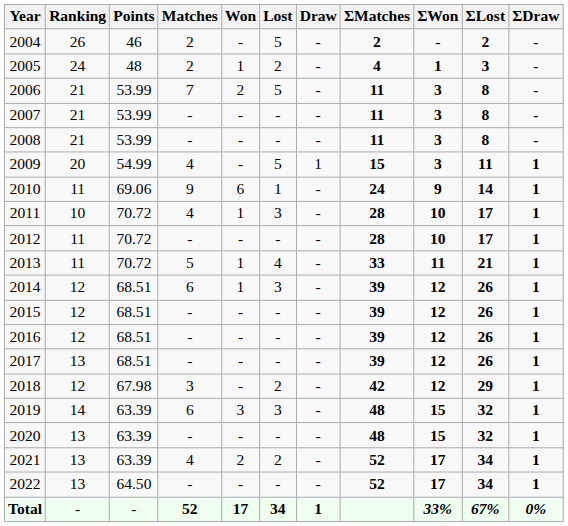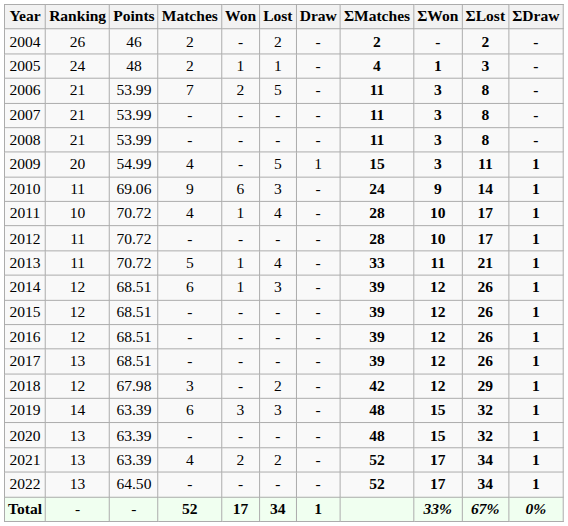 <table class="wikitable sortable mw-collapsible" style="text-align: center">
 <tr>
 <th>Year</th>
 <th>Ranking</th>
 <th>Points</th>
 <th>Matches</th>
 <th>Won</th>
 <th>Lost</th>
 <th>Draw</th>
 <th>ΣMatches</th>
 <th>ΣWon</th>
 <th>ΣLost</th>
 <th>ΣDraw</th>
 </tr>
 <tr>
 <td>2004</td>
 <td>26</td>
 <td>46</td>
 <td>2</td>
 <td>-</td>
-<td>5</td>
+<td>2</td>
 <td>-</td>
 <td><strong>2</strong></td>
 <td><strong>-</strong></td>
 <td><strong>2</strong></td>
 <td><strong>-</strong></td>
 </tr>
 <tr>
 <td>2005</td>
 <td>24</td>
 <td>48</td>
 <td>2</td>
 <td>1</td>
-<td>2</td>
+<td>1</td>
 <td>-</td>
 <td><strong>4</strong></td>
 <td><strong>1</strong></td>
 <td><strong>3</strong></td>
 <td><strong>-</strong></td>
 </tr>
 <tr>
 <td>2006</td>
 <td>21</td>
 <td>53.99</td>
 <td>7</td>
 <td>2</td>
 <td>5</td>
 <td>-</td>
 <td><strong>11</strong></td>
 <td><strong>3</strong></td>
 <td><strong>8</strong></td>
 <td><strong>-</strong></td>
 </tr>
 <tr>
 <td>2007</td>
 <td>21</td>
 <td>53.99</td>
 <td>-</td>
 <td>-</td>
 <td>-</td>
 <td>-</td>
 <td><strong>11</strong></td>
 <td><strong>3</strong></td>
 <td><strong>8</strong></td>
 <td><strong>-</strong></td>
 </tr>
 <tr>
 <td>2008</td>
 <td>21</td>
 <td>53.99</td>
 <td>-</td>
 <td>-</td>
 <td>-</td>
 <td>-</td>
 <td><strong>11</strong></td>
 <td><strong>3</strong></td>
 <td><strong>8</strong></td>
 <td><strong>-</strong></td>
 </tr>
 <tr>
 <td>2009</td>
 <td>20</td>
 <td>54.99</td>
 <td>4</td>
 <td>-</td>
 <td>5</td>
 <td>1</td>
 <td><strong>15</strong></td>
 <td><strong>3</strong></td>
 <td><strong>11</strong></td>
 <td><strong>1</strong></td>
 </tr>
 <tr>
 <td>2010</td>
 <td>11</td>
 <td>69.06</td>
 <td>9</td>
 <td>6</td>
-<td>1</td>
+<td>3</td>
 <td>-</td>
 <td><strong>24</strong></td>
 <td><strong>9</strong></td>
 <td><strong>14</strong></td>
 <td><strong>1</strong></td>
 </tr>
 <tr>
 <td>2011</td>
 <td>10</td>
 <td>70.72</td>
 <td>4</td>
 <td>1</td>
-<td>3</td>
+<td>4</td>
 <td>-</td>
 <td><strong>28</strong></td>
 <td><strong>10</strong></td>
 <td><strong>17</strong></td>
 <td><strong>1</strong></td>
 </tr>
 <tr>
 <td>2012</td>
 <td>11</td>
 <td>70.72</td>
 <td>-</td>
 <td>-</td>
 <td>-</td>
 <td>-</td>
 <td><strong>28</strong></td>
 <td><strong>10</strong></td>
 <td><strong>17</strong></td>
 <td><strong>1</strong></td>
 </tr>
 <tr>
 <td>2013</td>
 <td>11</td>
 <td>70.72</td>
 <td>5</td>
 <td>1</td>
 <td>4</td>
 <td>-</td>
 <td><strong>33</strong></td>
 <td><strong>11</strong></td>
 <td><strong>21</strong></td>
 <td><strong>1</strong></td>
 </tr>
 <tr>
 <td>2014</td>
 <td>12</td>
 <td>68.51</td>
 <td>6</td>
 <td>1</td>
 <td>3</td>
 <td>-</td>
 <td><strong>39</strong></td>
 <td><strong>12</strong></td>
 <td><strong>26</strong></td>
 <td><strong>1</strong></td>
 </tr>
 <tr>
 <td>2015</td>
 <td>12</td>
 <td>68.51</td>
 <td>-</td>
 <td>-</td>
 <td>-</td>
 <td>-</td>
 <td><strong>39</strong></td>
 <td><strong>12</strong></td>
 <td><strong>26</strong></td>
 <td><strong>1</strong></td>
 </tr>
 <tr>
 <td>2016</td>
 <td>12</td>
 <td>68.51</td>
 <td>-</td>
 <td>-</td>
 <td>-</td>
 <td>-</td>
 <td><strong>39</strong></td>
 <td><strong>12</strong></td>
 <td><strong>26</strong></td>
 <td><strong>1</strong></td>
 </tr>
 <tr>
 <td>2017</td>
 <td>13</td>
 <td>68.51</td>
 <td>-</td>
 <td>-</td>
 <td>-</td>
 <td>-</td>
 <td><strong>39</strong></td>
 <td><strong>12</strong></td>
 <td><strong>26</strong></td>
 <td><strong>1</strong></td>
 </tr>
 <tr>
 <td>2018</td>
 <td>12</td>
 <td>67.98</td>
 <td>3</td>
 <td>-</td>
 <td>2</td>
 <td>-</td>
 <td><strong>42</strong></td>
 <td><strong>12</strong></td>
 <td><strong>29</strong></td>
 <td><strong>1</strong></td>
 </tr>
 <tr>
 <td>2019</td>
 <td>14</td>
 <td>63.39</td>
 <td>6</td>
 <td>3</td>
 <td>3</td>
 <td>-</td>
 <td><strong>48</strong></td>
 <td><strong>15</strong></td>
 <td><strong>32</strong></td>
 <td><strong>1</strong></td>
 </tr>
 <tr>
 <td>2020</td>
 <td>13</td>
 <td>63.39</td>
 <td>-</td>
 <td>-</td>
 <td>-</td>
 <td>-</td>
 <td><strong>48</strong></td>
 <td><strong>15</strong></td>
 <td><strong>32</strong></td>
 <td><strong>1</strong></td>
 </tr>
 <tr>
 <td>2021</td>
 <td>13</td>
 <td>63.39</td>
 <td>4</td>
 <td>2</td>
 <td>2</td>
 <td>-</td>
 <td><strong>52</strong></td>
 <td><strong>17</strong></td>
 <td><strong>34</strong></td>
 <td><strong>1</strong></td>
 </tr>
 <tr>
 <td>2022</td>
 <td>13</td>
 <td>64.50</td>
 <td>-</td>
 <td>-</td>
 <td>-</td>
 <td>-</td>
 <td><strong>52</strong></td>
 <td><strong>17</strong></td>
 <td><strong>34</strong></td>
 <td><strong>1</strong></td>
 </tr>
 <tr style="background: #f0fff0">
 <td><strong>Total</strong></td>
 <td>-</td>
 <td>-</td>
 <td><strong>52</strong></td>
 <td><strong>17</strong></td>
 <td><strong>34</strong></td>
 <td><strong>1</strong></td>
 <td></td>
 <td><strong><em>33%</em></strong></td>
 <td><strong><em>67%</em></strong></td>
 <td><strong><em>0%</em></strong></td>
 </tr>
 </table>
